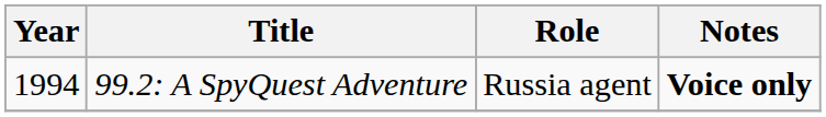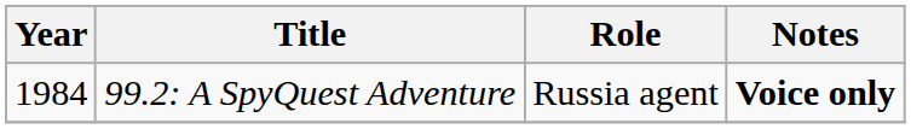 <table class="wikitable">
 <tr>
 <th>Year</th>
 <th>Title</th>
 <th>Role</th>
 <th>Notes</th>
 </tr>
 <tr>
-<td>1994</td>
+<td>1984</td>
 <td><em>99.2: A SpyQuest Adventure</em></td>
 <td>Russia agent</td>
 <td><strong>Voice only</strong></td>
 </tr>
 <tr>
 </tr>
 </table>
